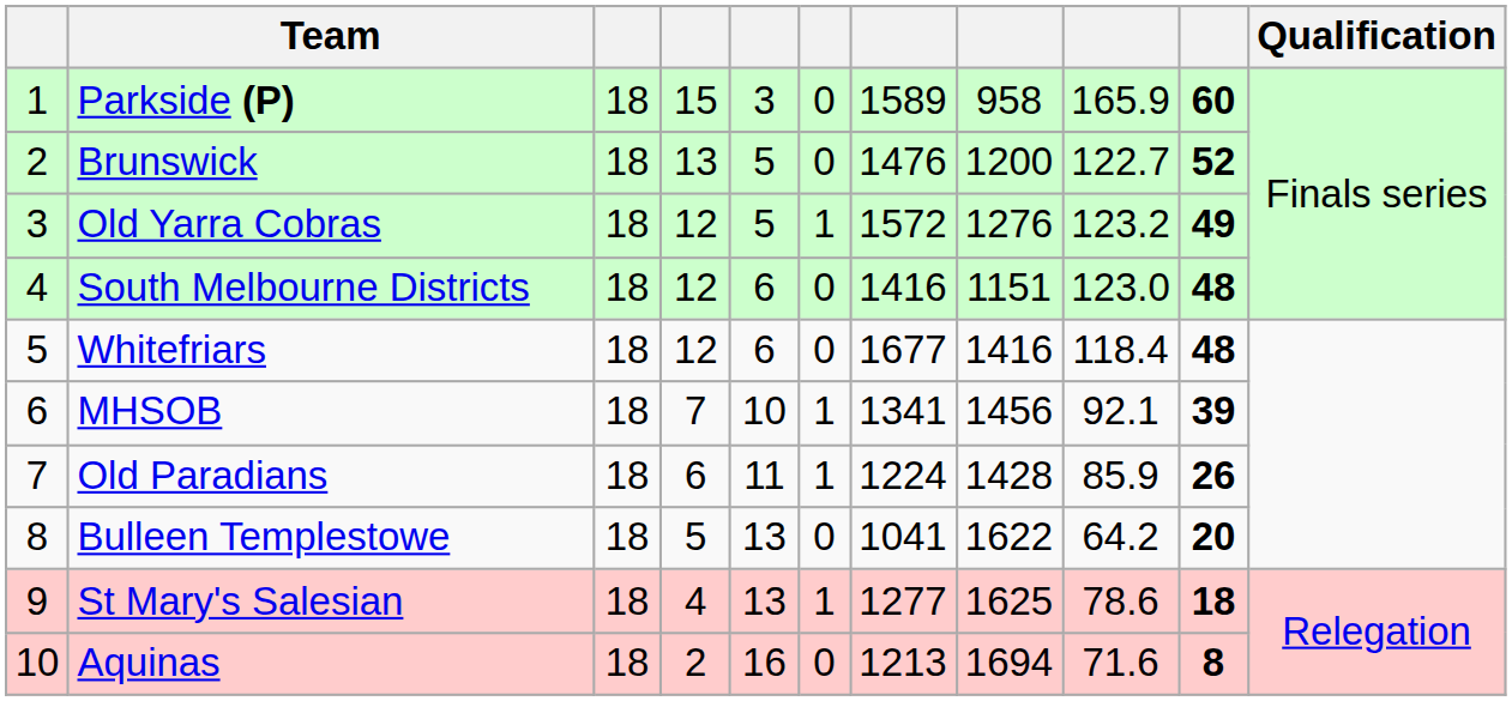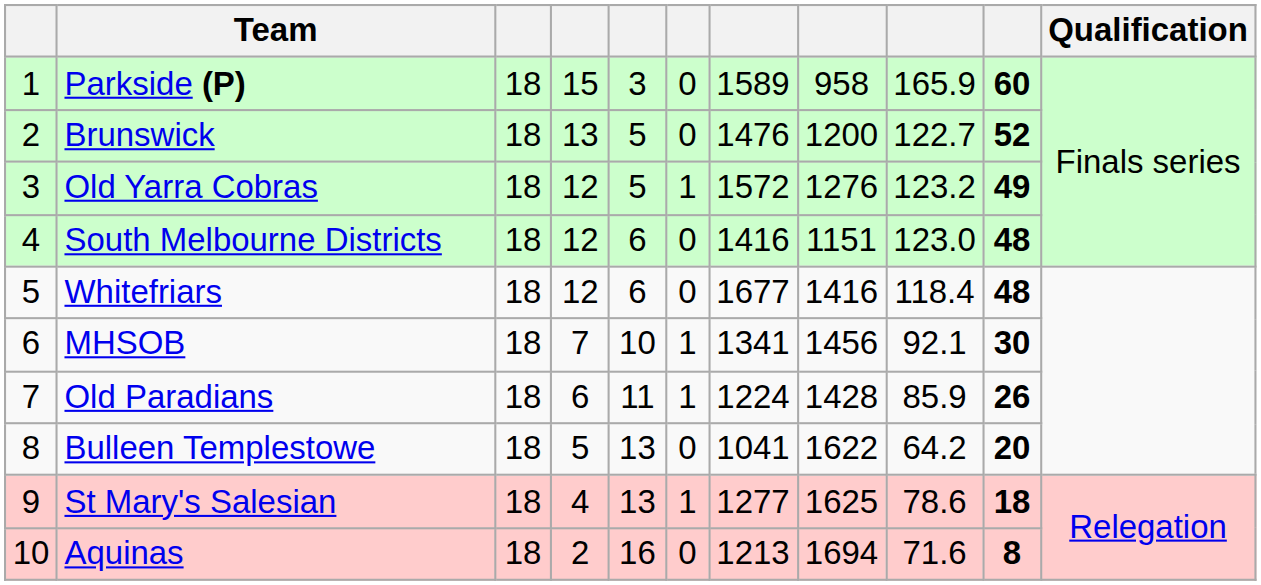 <table class="wikitable" style="text-align:center; margin-bottom:0">
 <tr>
 <th style="width:10px"></th>
 <th style="width:35%;">Team</th>
 <th style="width:30px;"></th>
 <th style="width:30px;"></th>
 <th style="width:30px;"></th>
 <th style="width:30px;"></th>
 <th style="width:30px;"></th>
 <th style="width:30px;"></th>
 <th style="width:30px;"></th>
 <th style="width:30px;"></th>
 <th>Qualification</th>
 </tr>
 <tr style="background:#ccffcc;">
 <td>1</td>
 <td style="text-align:left;"><a href='#'>Parkside</a> <strong>(P)</strong></td>
 <td>18</td>
 <td>15</td>
 <td>3</td>
 <td>0</td>
 <td>1589</td>
 <td>958</td>
 <td>165.9</td>
 <td><strong>60</strong></td>
 <td rowspan=4>Finals series</td>
 </tr>
 <tr style="background:#ccffcc;">
 <td>2</td>
 <td style="text-align:left;"><a href='#'>Brunswick</a></td>
 <td>18</td>
 <td>13</td>
 <td>5</td>
 <td>0</td>
 <td>1476</td>
 <td>1200</td>
 <td>122.7</td>
 <td><strong>52</strong></td>
 </tr>
 <tr style="background:#ccffcc;">
 <td>3</td>
 <td style="text-align:left;"><a href='#'>Old Yarra Cobras</a></td>
 <td>18</td>
 <td>12</td>
 <td>5</td>
 <td>1</td>
 <td>1572</td>
 <td>1276</td>
 <td>123.2</td>
 <td><strong>49</strong></td>
 </tr>
 <tr style="background:#ccffcc;">
 <td>4</td>
 <td style="text-align:left;"><a href='#'>South Melbourne Districts</a></td>
 <td>18</td>
 <td>12</td>
 <td>6</td>
 <td>0</td>
 <td>1416</td>
 <td>1151</td>
 <td>123.0</td>
 <td><strong>48</strong></td>
 </tr>
 <tr>
 <td>5</td>
 <td style="text-align:left;"><a href='#'>Whitefriars</a></td>
 <td>18</td>
 <td>12</td>
 <td>6</td>
 <td>0</td>
 <td>1677</td>
 <td>1416</td>
 <td>118.4</td>
 <td><strong>48</strong></td>
 </tr>
 <tr>
 <td>6</td>
 <td style="text-align:left;"><a href='#'>MHSOB</a></td>
 <td>18</td>
 <td>7</td>
 <td>10</td>
 <td>1</td>
 <td>1341</td>
 <td>1456</td>
 <td>92.1</td>
-<td><strong>39</strong></td>
+<td><strong>30</strong></td>
 </tr>
 <tr>
 <td>7</td>
 <td style="text-align:left;"><a href='#'>Old Paradians</a></td>
 <td>18</td>
 <td>6</td>
 <td>11</td>
 <td>1</td>
 <td>1224</td>
 <td>1428</td>
 <td>85.9</td>
 <td><strong>26</strong></td>
 </tr>
 <tr>
 <td>8</td>
 <td style="text-align:left;"><a href='#'>Bulleen Templestowe</a></td>
 <td>18</td>
 <td>5</td>
 <td>13</td>
 <td>0</td>
 <td>1041</td>
 <td>1622</td>
 <td>64.2</td>
 <td><strong>20</strong></td>
 </tr>
 <tr style="background:#FFCCCC;">
 <td>9</td>
 <td style="text-align:left;"><a href='#'>St Mary's Salesian</a></td>
 <td>18</td>
 <td>4</td>
 <td>13</td>
 <td>1</td>
 <td>1277</td>
 <td>1625</td>
 <td>78.6</td>
 <td><strong>18</strong></td>
 <td rowspan=2><a href='#'>Relegation</a></td>
 </tr>
 <tr style="background:#FFCCCC;">
 <td>10</td>
 <td style="text-align:left;"><a href='#'>Aquinas</a></td>
 <td>18</td>
 <td>2</td>
 <td>16</td>
 <td>0</td>
 <td>1213</td>
 <td>1694</td>
 <td>71.6</td>
 <td><strong>8</strong></td>
 </tr>
 </table>
